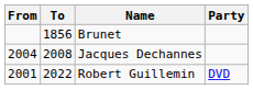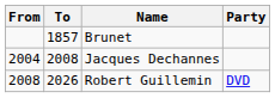 <table class="wikitable">
 <tr>
 <th>From</th>
 <th>To</th>
 <th>Name</th>
 <th>Party</th>
 </tr>
 <tr>
 <td></td>
-<td>1856</td>
+<td>1857</td>
 <td>Brunet</td>
 <td></td>
 </tr>
 <tr>
 <td>2004</td>
 <td>2008</td>
 <td>Jacques Dechannes</td>
 <td></td>
 </tr>
 <tr>
-<td>2001</td>
-<td>2022</td>
+<td>2008</td>
+<td>2026</td>
 <td>Robert Guillemin</td>
 <td><a href='#'>DVD</a></td>
 </tr>
 </table>
